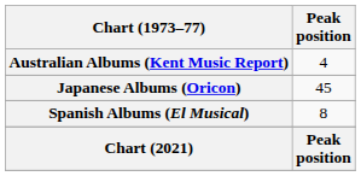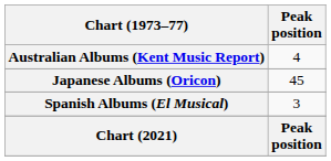 <table class="wikitable sortable plainrowheaders" style="text-align:center">
 <tr>
 <th scope="col">Chart (1973–77)</th>
 <th scope="col">Peak<br>position</th>
 </tr>
 <tr>
 <th scope="row">Australian Albums (<a href='#'>Kent Music Report</a>)</th>
 <td>4</td>
 </tr>
 <tr>
 </tr>
 <tr>
 </tr>
 <tr>
 </tr>
 <tr>
 </tr>
 <tr>
 <th scope="row">Japanese Albums (<a href='#'>Oricon</a>)</th>
 <td align="center">45</td>
 </tr>
 <tr>
 </tr>
 <tr>
 <th scope="row">Spanish Albums (<em>El Musical</em>)</th>
-<td>8</td>
+<td>3</td>
 </tr>
 <tr>
 </tr>
 <tr>
 </tr>
 <tr>
 <th scope="col">Chart (2021)</th>
 <th scope="col">Peak<br>position</th>
 </tr>
 <tr>
 </tr>
 <tr>
 </tr>
 </table>
